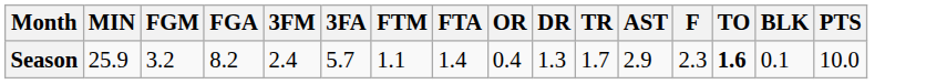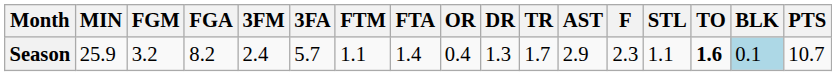 <table class="wikitable">
 <tr>
 <th>Month</th>
 <th>MIN</th>
 <th>FGM</th>
 <th>FGA</th>
 <th>3FM</th>
 <th>3FA</th>
 <th>FTM</th>
 <th>FTA</th>
 <th>OR</th>
 <th>DR</th>
 <th>TR</th>
 <th>AST</th>
 <th>F</th>
+<th>STL</th>
 <th>TO</th>
 <th>BLK</th>
 <th>PTS</th>
 </tr>
 <tr>
 <th>Season</th>
 <td>25.9</td>
 <td>3.2</td>
 <td>8.2</td>
 <td>2.4</td>
 <td>5.7</td>
 <td>1.1</td>
 <td>1.4</td>
 <td>0.4</td>
 <td>1.3</td>
 <td>1.7</td>
 <td>2.9</td>
 <td>2.3</td>
+<td>1.1</td>
 <td><strong>1.6</strong></td>
-<td>0.1</td>
-<td>10.0</td>
+<td style="background: lightblue;">0.1</td>
+<td>10.7</td>
 </tr>
 </table>
